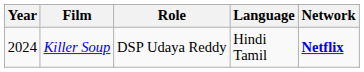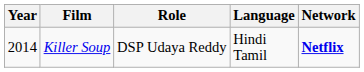 <table class="wikitable sortable">
 <tr>
 <th>Year</th>
 <th>Film</th>
 <th>Role</th>
 <th>Language</th>
 <th>Network</th>
 </tr>
 <tr>
-<td>2024</td>
+<td>2014</td>
 <td><em><a href='#'>Killer Soup</a></em></td>
 <td>DSP Udaya Reddy</td>
 <td>Hindi<br>Tamil</td>
 <td><strong><a href='#'>Netflix</a></strong></td>
 </tr>
 </table>
